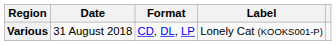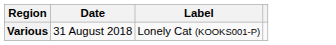 <table class="wikitable plainrowheaders">
 <tr>
 <th scope="col">Region</th>
 <th scope="col">Date</th>
-<th scope="col">Format</th>
 <th scope="col">Label</th>
 <th scope="col"></th>
 </tr>
 <tr>
 <th scope="row">Various</th>
 <td>31 August 2018</td>
-<td><a href='#'>CD</a>, <a href='#'>DL</a>, <a href='#'>LP</a></td>
 <td>Lonely Cat <small>(KOOKS001-P)</small></td>
 <td align="center"></td>
 </tr>
 </table>
